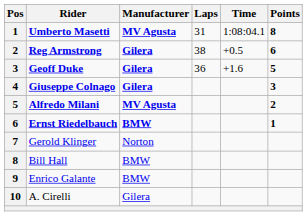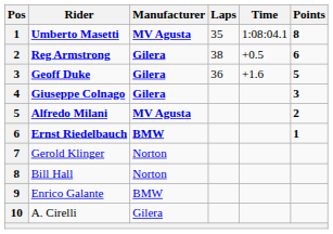 <table class="wikitable" style="font-size: 95%;">
 <tr>
 <th>Pos</th>
 <th>Rider</th>
 <th>Manufacturer</th>
 <th>Laps</th>
 <th>Time</th>
 <th>Points</th>
 </tr>
 <tr>
 <th>1</th>
 <td> <strong><a href='#'>Umberto Masetti</a></strong></td>
 <td><strong><a href='#'>MV Agusta</a></strong></td>
-<td>31</td>
+<td>35</td>
 <td>1:08:04.1</td>
 <td><strong>8</strong></td>
 </tr>
 <tr>
 <th>2</th>
 <td> <strong><a href='#'>Reg Armstrong</a></strong></td>
 <td><strong><a href='#'>Gilera</a></strong></td>
 <td>38</td>
 <td>+0.5</td>
 <td><strong>6</strong></td>
 </tr>
 <tr>
 <th>3</th>
 <td> <strong><a href='#'>Geoff Duke</a></strong></td>
 <td><strong><a href='#'>Gilera</a></strong></td>
 <td>36</td>
 <td>+1.6</td>
 <td><strong>5</strong></td>
 </tr>
 <tr>
 <th>4</th>
 <td> <strong><a href='#'>Giuseppe Colnago</a></strong></td>
 <td><strong><a href='#'>Gilera</a></strong></td>
 <td></td>
 <td></td>
 <td><strong>3</strong></td>
 </tr>
 <tr>
 <th>5</th>
 <td> <strong><a href='#'>Alfredo Milani</a></strong></td>
 <td><strong><a href='#'>MV Agusta</a></strong></td>
 <td></td>
 <td></td>
 <td><strong>2</strong></td>
 </tr>
 <tr>
 <th>6</th>
 <td> <strong><a href='#'>Ernst Riedelbauch</a></strong></td>
 <td><strong><a href='#'>BMW</a></strong></td>
 <td></td>
 <td></td>
 <td><strong>1</strong></td>
 </tr>
 <tr>
 <th>7</th>
 <td> <a href='#'>Gerold Klinger</a></td>
 <td><a href='#'>Norton</a></td>
 <td></td>
 <td></td>
 <td></td>
 </tr>
 <tr>
 <th>8</th>
 <td> <a href='#'>Bill Hall</a></td>
-<td><a href='#'>BMW</a></td>
+<td><a href='#'>Norton</a></td>
 <td></td>
 <td></td>
 <td></td>
 </tr>
 <tr>
 <th>9</th>
 <td> <a href='#'>Enrico Galante</a></td>
 <td><a href='#'>BMW</a></td>
 <td></td>
 <td></td>
 <td></td>
 </tr>
 <tr>
 <th>10</th>
 <td> A. Cirelli</td>
 <td><a href='#'>Gilera</a></td>
 <td></td>
 <td></td>
 <td></td>
 </tr>
 <tr>
 <th colspan=6></th>
 </tr>
 </table>
